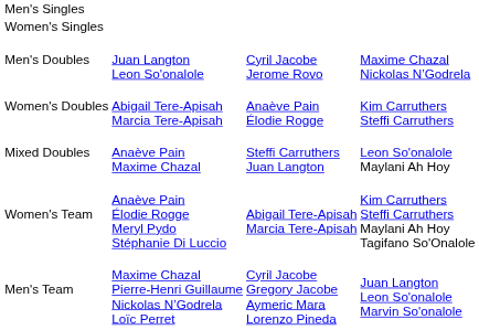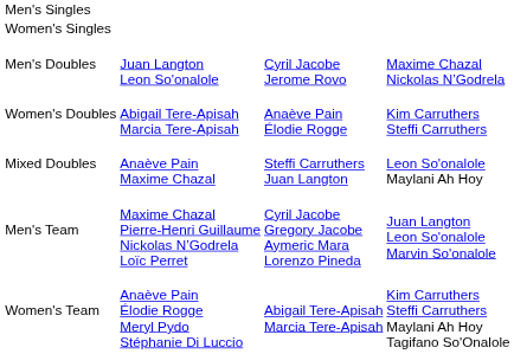 <table>
 <tr>
 <td>Men's Singles</td>
 <td></td>
 <td></td>
 <td></td>
 </tr>
 <tr>
 <td>Women's Singles</td>
 <td></td>
 <td></td>
 <td></td>
 </tr>
 <tr>
 <td>Men's Doubles</td>
 <td><br><a href='#'>Juan Langton</a><br><a href='#'>Leon So'onalole</a></td>
 <td><br><a href='#'>Cyril Jacobe</a><br><a href='#'>Jerome Rovo</a></td>
 <td><br><a href='#'>Maxime Chazal</a><br><a href='#'>Nickolas N’Godrela</a></td>
 </tr>
 <tr>
 <td>Women's Doubles</td>
 <td><br><a href='#'>Abigail Tere-Apisah</a><br><a href='#'>Marcia Tere-Apisah</a></td>
 <td><br><a href='#'>Anaève Pain</a><br><a href='#'>Élodie Rogge</a></td>
 <td><br><a href='#'>Kim Carruthers</a><br><a href='#'>Steffi Carruthers</a></td>
 </tr>
 <tr>
 <td>Mixed Doubles</td>
 <td><br><a href='#'>Anaève Pain</a><br><a href='#'>Maxime Chazal</a></td>
 <td><br><a href='#'>Steffi Carruthers</a><br><a href='#'>Juan Langton</a></td>
 <td><br><a href='#'>Leon So'onalole</a><br>Maylani Ah Hoy</td>
 </tr>
 <tr>
+<td>Men's Team<br></td>
+<td><br><a href='#'>Maxime Chazal</a><br><a href='#'>Pierre-Henri Guillaume</a><br><a href='#'>Nickolas N’Godrela</a><br><a href='#'>Loïc Perret</a></td>
+<td><br><a href='#'>Cyril Jacobe</a><br><a href='#'>Gregory Jacobe</a><br><a href='#'>Aymeric Mara</a><br><a href='#'>Lorenzo Pineda</a></td>
+<td><br><a href='#'>Juan Langton</a><br><a href='#'>Leon So'onalole</a><br><a href='#'>Marvin So'onalole</a></td>
+</tr>
+<tr>
 <td>Women's Team<br></td>
 <td><br><a href='#'>Anaève Pain</a><br><a href='#'>Élodie Rogge</a><br><a href='#'>Meryl Pydo</a><br><a href='#'>Stéphanie Di Luccio</a></td>
 <td><br><a href='#'>Abigail Tere-Apisah</a><br><a href='#'>Marcia Tere-Apisah</a></td>
 <td><br><a href='#'>Kim Carruthers</a><br><a href='#'>Steffi Carruthers</a><br>Maylani Ah Hoy<br>Tagifano So'Onalole</td>
 </tr>
-<tr>
-<td>Men's Team<br></td>
-<td><br><a href='#'>Maxime Chazal</a><br><a href='#'>Pierre-Henri Guillaume</a><br><a href='#'>Nickolas N’Godrela</a><br><a href='#'>Loïc Perret</a></td>
-<td><br><a href='#'>Cyril Jacobe</a><br><a href='#'>Gregory Jacobe</a><br><a href='#'>Aymeric Mara</a><br><a href='#'>Lorenzo Pineda</a></td>
-<td><br><a href='#'>Juan Langton</a><br><a href='#'>Leon So'onalole</a><br><a href='#'>Marvin So'onalole</a></td>
-</tr>
 </table>
